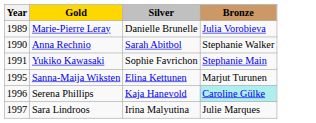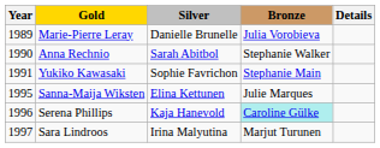 <table class="wikitable">
 <tr>
 <th>Year</th>
 <td align=center bgcolor=gold><strong>Gold</strong></td>
 <td align=center bgcolor=silver><strong>Silver</strong></td>
 <td align=center bgcolor=cc9966><strong>Bronze</strong></td>
+<th>Details</th>
 </tr>
 <tr>
 <td>1989</td>
 <td> <a href='#'>Marie-Pierre Leray</a></td>
 <td> Danielle Brunelle</td>
 <td> <a href='#'>Julia Vorobieva</a></td>
+<td></td>
 </tr>
 <tr>
 <td>1990</td>
 <td> <a href='#'>Anna Rechnio</a></td>
 <td> <a href='#'>Sarah Abitbol</a></td>
 <td> Stephanie Walker</td>
+<td></td>
 </tr>
 <tr>
 <td>1991</td>
 <td> <a href='#'>Yukiko Kawasaki</a></td>
 <td> Sophie Favrichon</td>
 <td> <a href='#'>Stephanie Main</a></td>
+<td></td>
 </tr>
 <tr>
 <td>1995</td>
 <td> <a href='#'>Sanna-Maija Wiksten</a></td>
 <td> <a href='#'>Elina Kettunen</a></td>
-<td> Marjut Turunen</td>
+<td> Julie Marques</td>
+<td></td>
 </tr>
 <tr>
 <td>1996</td>
 <td> Serena Phillips</td>
 <td> <a href='#'>Kaja Hanevold</a></td>
 <td style="background: paleturquoise;"> <a href='#'>Caroline Gülke</a></td>
+<td></td>
 </tr>
 <tr>
 <td>1997</td>
 <td> Sara Lindroos</td>
 <td> Irina Malyutina</td>
-<td> Julie Marques</td>
+<td> Marjut Turunen</td>
+<td></td>
 </tr>
 </table>
